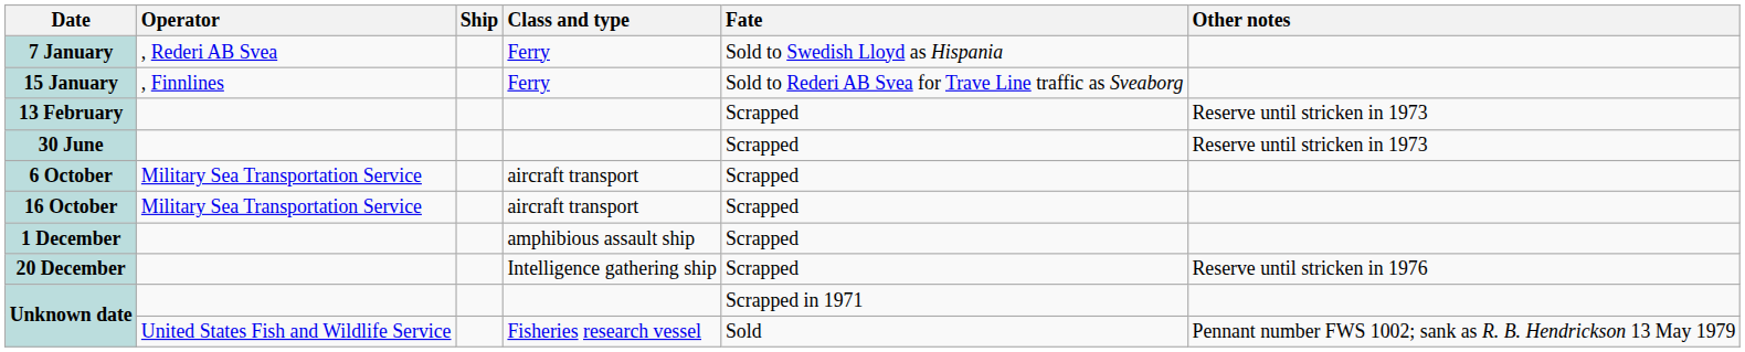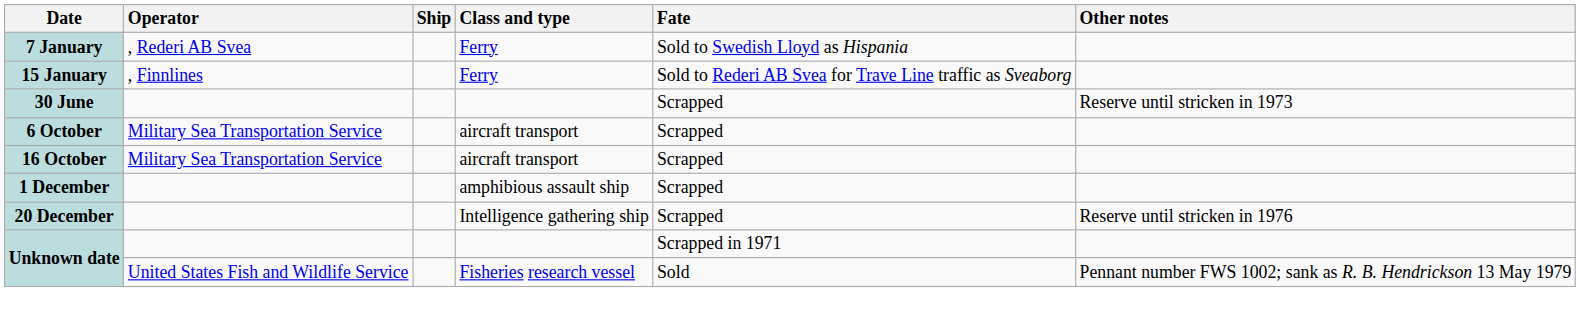 <table class="wikitable">
 <tr>
 <th>Date</th>
 <th style="text-align: left;">Operator</th>
 <th style="text-align: left;">Ship</th>
 <th style="text-align: left;">Class and type</th>
 <th style="text-align: left;">Fate</th>
 <th style="text-align: left;">Other notes</th>
 </tr>
 <tr>
 <th style="background: #bbdddd;">7 January</th>
 <td>, <a href='#'>Rederi AB Svea</a></td>
 <td><strong></strong></td>
 <td><a href='#'>Ferry</a></td>
 <td>Sold to <a href='#'>Swedish Lloyd</a> as <em>Hispania</em></td>
 <td></td>
 </tr>
 <tr>
 <th style="background: #bbdddd;">15 January</th>
 <td>, <a href='#'>Finnlines</a></td>
 <td><strong></strong></td>
 <td><a href='#'>Ferry</a></td>
 <td>Sold to <a href='#'>Rederi AB Svea</a> for <a href='#'>Trave Line</a> traffic as <em>Sveaborg</em></td>
 <td></td>
-</tr>
-<tr>
-<th style="background: #bbdddd;">13 February</th>
-<td></td>
-<td><strong></strong></td>
-<td></td>
-<td>Scrapped</td>
-<td>Reserve until stricken in 1973</td>
 </tr>
 <tr>
 <th style="background: #bbdddd;">30 June</th>
 <td></td>
 <td><strong></strong></td>
 <td></td>
 <td>Scrapped</td>
 <td>Reserve until stricken in 1973</td>
 </tr>
 <tr>
 <th style="background: #bbdddd;">6 October</th>
 <td> <a href='#'>Military Sea Transportation Service</a></td>
 <td><strong></strong></td>
 <td> aircraft transport</td>
 <td>Scrapped</td>
 <td></td>
 </tr>
 <tr>
 <th style="background: #bbdddd;">16 October</th>
 <td> <a href='#'>Military Sea Transportation Service</a></td>
 <td><strong></strong></td>
 <td> aircraft transport</td>
 <td>Scrapped</td>
 <td></td>
 </tr>
 <tr>
 <th style="background: #bbdddd;">1 December</th>
 <td></td>
 <td><strong></strong></td>
 <td> amphibious assault ship</td>
 <td>Scrapped</td>
 <td></td>
 </tr>
 <tr>
 <th style="background: #bbdddd;">20 December</th>
 <td></td>
 <td><strong></strong></td>
 <td>Intelligence gathering ship</td>
 <td>Scrapped</td>
 <td>Reserve until stricken in 1976</td>
 </tr>
 <tr>
 <th style="background: #bbdddd;" rowspan=2>Unknown date</th>
 <td></td>
 <td><strong></strong></td>
 <td></td>
 <td>Scrapped in 1971</td>
 <td></td>
 </tr>
 <tr>
 <td> <a href='#'>United States Fish and Wildlife Service</a></td>
 <td><strong></strong></td>
 <td><a href='#'>Fisheries</a> <a href='#'>research vessel</a></td>
 <td>Sold</td>
 <td>Pennant number FWS 1002; sank as <em>R. B. Hendrickson</em> 13 May 1979</td>
 </tr>
 </table>
